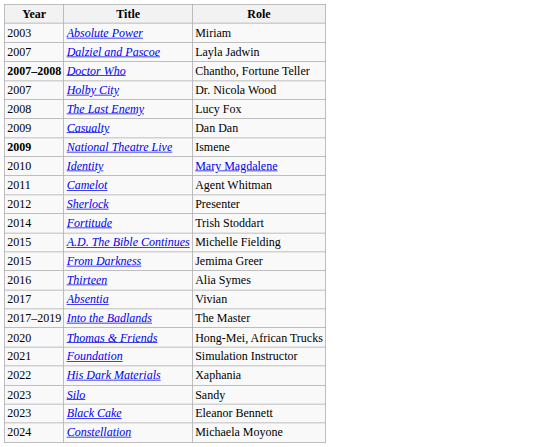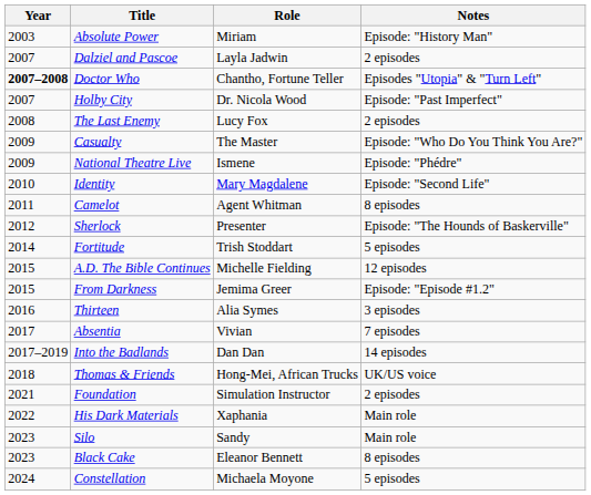 <table class="wikitable sortable">
 <tr>
 <th>Year</th>
 <th>Title</th>
 <th>Role</th>
+<th>Notes</th>
 </tr>
 <tr>
 <td>2003</td>
 <td><em><a href='#'>Absolute Power</a></em></td>
 <td>Miriam</td>
+<td>Episode: "History Man"</td>
 </tr>
 <tr>
 <td>2007</td>
 <td><em><a href='#'>Dalziel and Pascoe</a></em></td>
 <td>Layla Jadwin</td>
+<td>2 episodes</td>
 </tr>
 <tr>
 <td><strong>2007–2008</strong></td>
 <td><em><a href='#'>Doctor Who</a></em></td>
 <td>Chantho, Fortune Teller</td>
+<td>Episodes "<a href='#'>Utopia</a>" & "<a href='#'>Turn Left</a>"</td>
 </tr>
 <tr>
 <td>2007</td>
 <td><em><a href='#'>Holby City</a></em></td>
 <td>Dr. Nicola Wood</td>
+<td>Episode: "Past Imperfect"</td>
 </tr>
 <tr>
 <td>2008</td>
 <td><em><a href='#'>The Last Enemy</a></em></td>
 <td>Lucy Fox</td>
+<td>2 episodes</td>
 </tr>
 <tr>
 <td>2009</td>
 <td><em><a href='#'>Casualty</a></em></td>
-<td>Dan Dan</td>
+<td>The Master</td>
+<td>Episode: "Who Do You Think You Are?"</td>
 </tr>
 <tr>
-<td><strong>2009</strong></td>
+<td>2009</td>
 <td><em><a href='#'>National Theatre Live</a></em></td>
 <td>Ismene</td>
+<td>Episode: "Phédre"</td>
 </tr>
 <tr>
 <td>2010</td>
 <td><em><a href='#'>Identity</a></em></td>
 <td><a href='#'>Mary Magdalene</a></td>
+<td>Episode: "Second Life"</td>
 </tr>
 <tr>
 <td>2011</td>
 <td><em><a href='#'>Camelot</a></em></td>
 <td>Agent Whitman</td>
+<td>8 episodes</td>
 </tr>
 <tr>
 <td>2012</td>
 <td><em><a href='#'>Sherlock</a></em></td>
 <td>Presenter</td>
+<td>Episode: "The Hounds of Baskerville"</td>
 </tr>
 <tr>
 <td>2014</td>
 <td><em><a href='#'>Fortitude</a></em></td>
 <td>Trish Stoddart</td>
+<td>5 episodes</td>
 </tr>
 <tr>
 <td>2015</td>
 <td><em><a href='#'>A.D. The Bible Continues</a></em></td>
 <td>Michelle Fielding</td>
+<td>12 episodes</td>
 </tr>
 <tr>
 <td>2015</td>
 <td><em><a href='#'>From Darkness</a></em></td>
 <td>Jemima Greer</td>
+<td>Episode: "Episode #1.2"</td>
 </tr>
 <tr>
 <td>2016</td>
 <td><em><a href='#'>Thirteen</a></em></td>
 <td>Alia Symes</td>
+<td>3 episodes</td>
 </tr>
 <tr>
 <td>2017</td>
 <td><em><a href='#'>Absentia</a></em></td>
 <td>Vivian</td>
+<td>7 episodes</td>
 </tr>
 <tr>
 <td>2017–2019</td>
 <td><em><a href='#'>Into the Badlands</a></em></td>
-<td>The Master</td>
+<td>Dan Dan</td>
+<td>14 episodes</td>
 </tr>
 <tr>
-<td>2020</td>
+<td>2018</td>
 <td><em><a href='#'>Thomas & Friends</a></em></td>
 <td>Hong-Mei, African Trucks</td>
+<td>UK/US voice</td>
 </tr>
 <tr>
 <td>2021</td>
 <td><em><a href='#'>Foundation</a></em></td>
 <td>Simulation Instructor</td>
+<td>2 episodes</td>
 </tr>
 <tr>
 <td>2022</td>
 <td><em><a href='#'>His Dark Materials</a></em></td>
 <td>Xaphania</td>
+<td>Main role</td>
 </tr>
 <tr>
 <td>2023</td>
 <td><em><a href='#'>Silo</a></em></td>
 <td>Sandy</td>
+<td>Main role</td>
 </tr>
 <tr>
 <td>2023</td>
 <td><em><a href='#'>Black Cake</a></em></td>
 <td>Eleanor Bennett</td>
+<td>8 episodes</td>
 </tr>
 <tr>
 <td>2024</td>
 <td><em><a href='#'>Constellation</a></em></td>
 <td>Michaela Moyone</td>
+<td>5 episodes</td>
 </tr>
 </table>
